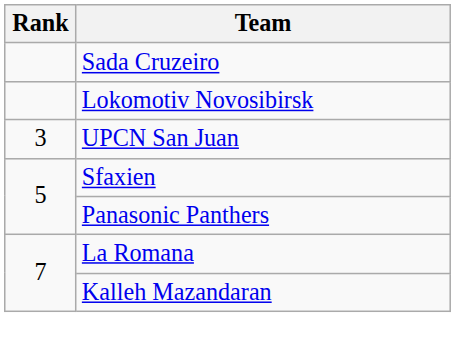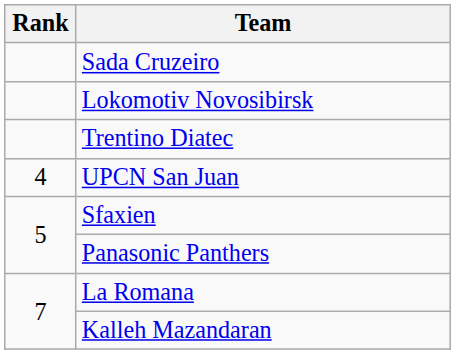 <table class="wikitable" style="text-align:center;">
 <tr>
 <th width=40>Rank</th>
 <th width=240>Team</th>
 </tr>
 <tr>
 <td></td>
 <td style="text-align:left;"> <a href='#'>Sada Cruzeiro</a></td>
 </tr>
 <tr>
 <td></td>
 <td style="text-align:left;"> <a href='#'>Lokomotiv Novosibirsk</a></td>
 </tr>
 <tr>
-<td>3</td>
+<td></td>
+<td style="text-align:left;"> <a href='#'>Trentino Diatec</a></td>
+</tr>
+<tr>
+<td>4</td>
 <td style="text-align:left;"> <a href='#'>UPCN San Juan</a></td>
 </tr>
 <tr>
 <td rowspan=2>5</td>
 <td style="text-align:left;"> <a href='#'>Sfaxien</a></td>
 </tr>
 <tr>
 <td style="text-align:left;"> <a href='#'>Panasonic Panthers</a></td>
 </tr>
 <tr>
 <td rowspan=2>7</td>
 <td style="text-align:left;"> <a href='#'>La Romana</a></td>
 </tr>
 <tr>
 <td style="text-align:left;"> <a href='#'>Kalleh Mazandaran</a></td>
 </tr>
 </table>
